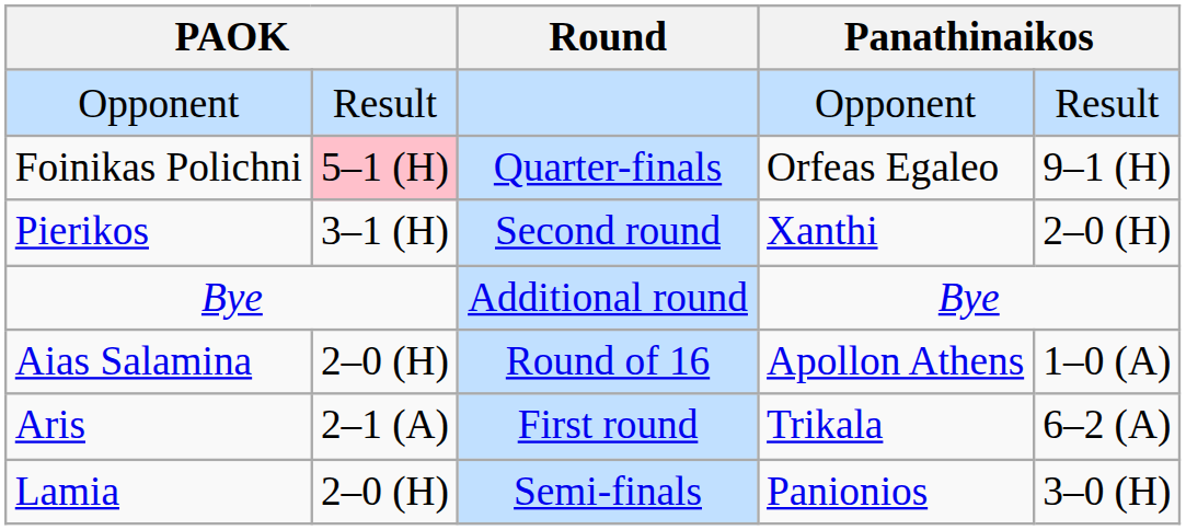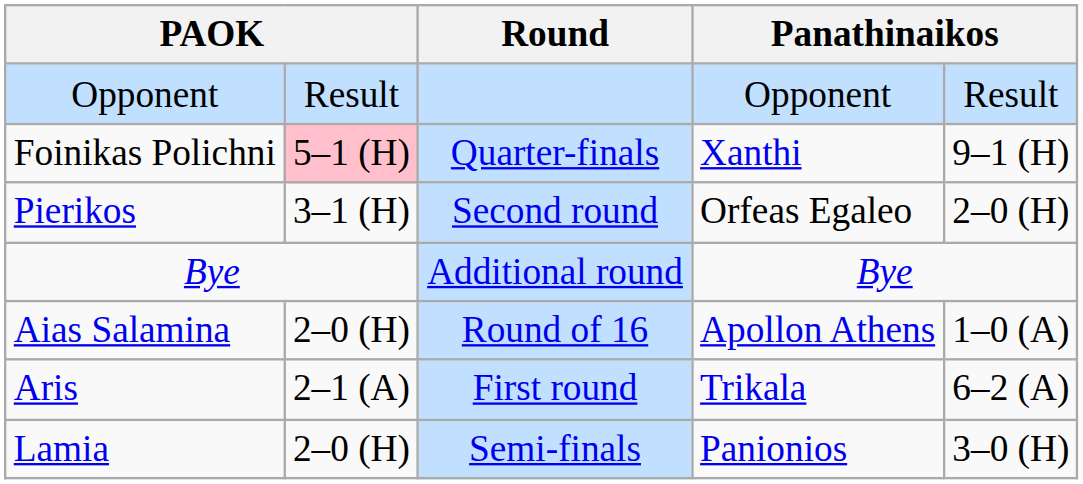 <table class="wikitable" style="text-align:center">
 <tr>
 <th colspan="2">PAOK</th>
 <th>Round</th>
 <th colspan="2">Panathinaikos</th>
 </tr>
 <tr style="background:#C1E0FF">
 <td>Opponent</td>
 <td>Result</td>
 <td></td>
 <td>Opponent</td>
 <td>Result</td>
 </tr>
 <tr>
 <td style="text-align:left">Foinikas Polichni</td>
 <td style="background: pink;">5–1 (H)</td>
 <td style="background:#C1E0FF"><a href='#'>Quarter-finals</a></td>
-<td style="text-align:left">Orfeas Egaleo</td>
+<td style="text-align:left"><a href='#'>Xanthi</a></td>
 <td>9–1 (H)</td>
 </tr>
 <tr>
 <td style="text-align:left"><a href='#'>Pierikos</a></td>
 <td>3–1 (H)</td>
 <td style="background:#C1E0FF"><a href='#'>Second round</a></td>
-<td style="text-align:left"><a href='#'>Xanthi</a></td>
+<td style="text-align:left">Orfeas Egaleo</td>
 <td>2–0 (H)</td>
 </tr>
 <tr>
 <td colspan="2"><em><a href='#'>Bye</a></em></td>
 <td style="background:#C1E0FF"><a href='#'>Additional round</a></td>
 <td colspan="2"><em><a href='#'>Bye</a></em></td>
 </tr>
 <tr>
 <td style="text-align:left"><a href='#'>Aias Salamina</a></td>
 <td>2–0 (H)</td>
 <td style="background:#C1E0FF"><a href='#'>Round of 16</a></td>
 <td style="text-align:left"><a href='#'>Apollon Athens</a></td>
 <td>1–0 (A)</td>
 </tr>
 <tr>
 <td style="text-align:left"><a href='#'>Aris</a></td>
 <td>2–1 (A)</td>
 <td style="background:#C1E0FF"><a href='#'>First round</a></td>
 <td style="text-align:left"><a href='#'>Trikala</a></td>
 <td>6–2 (A)</td>
 </tr>
 <tr>
 <td style="text-align:left"><a href='#'>Lamia</a></td>
 <td>2–0 (H)</td>
 <td style="background:#C1E0FF"><a href='#'>Semi-finals</a></td>
 <td style="text-align:left"><a href='#'>Panionios</a></td>
 <td>3–0 (H)</td>
 </tr>
 </table>
